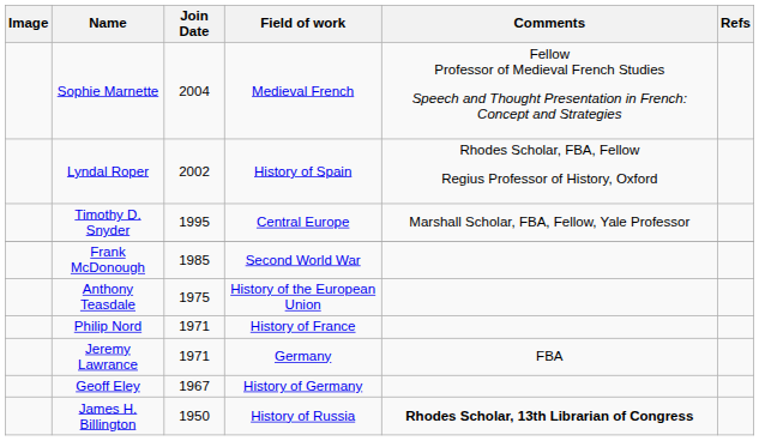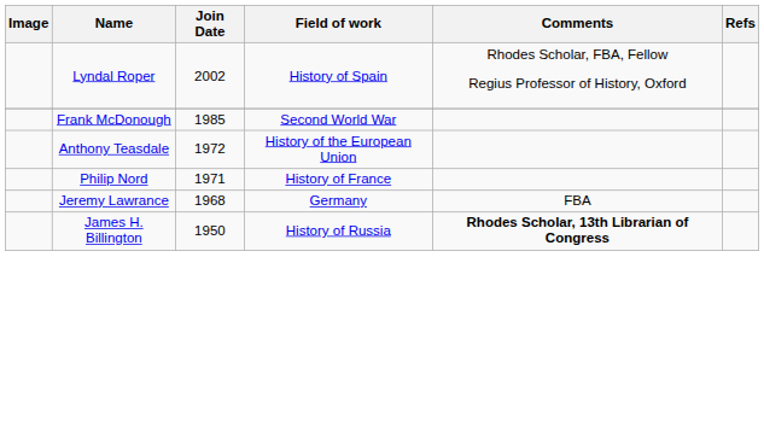 <table class="wikitable sortable" style="text-align:center; border:none;">
 <tr>
 <th class="unsortable">Image</th>
 <th>Name</th>
 <th>Join Date</th>
 <th>Field of work</th>
 <th>Comments</th>
 <th>Refs</th>
 </tr>
 <tr>
 <td></td>
-<td><a href='#'>Sophie Marnette</a></td>
-<td>2004</td>
-<td><a href='#'>Medieval French</a></td>
-<td>Fellow<br>Professor of Medieval French Studies<p><em>Speech and Thought Presentation in French: Concept and Strategies</em></p></td>
-<td></td>
-</tr>
-<tr>
-<td></td>
 <td><a href='#'>Lyndal Roper</a></td>
 <td>2002</td>
 <td><a href='#'>History of Spain</a></td>
 <td>Rhodes Scholar, FBA, Fellow<p> Regius Professor of History, Oxford</p></td>
-<td></td>
-</tr>
-<tr>
-<td></td>
-<td><a href='#'>Timothy D. Snyder</a></td>
-<td>1995</td>
-<td><a href='#'>Central Europe</a></td>
-<td>Marshall Scholar, FBA, Fellow, Yale Professor</td>
 <td></td>
 </tr>
 <tr>
 </tr>
 <tr>
 <td></td>
 <td><a href='#'>Frank McDonough </a></td>
 <td>1985</td>
 <td><a href='#'>Second World War</a></td>
 <td></td>
 <td></td>
 </tr>
 <tr>
 <td></td>
 <td><a href='#'>Anthony Teasdale </a></td>
-<td>1975</td>
+<td>1972</td>
 <td><a href='#'>History of the European Union</a></td>
 <td></td>
 <td></td>
 </tr>
 <tr>
 <td></td>
 <td><a href='#'>Philip Nord</a></td>
 <td>1971</td>
 <td><a href='#'>History of France</a></td>
 <td></td>
 <td></td>
 </tr>
 <tr>
 <td></td>
 <td><a href='#'>Jeremy Lawrance </a></td>
-<td>1971</td>
+<td>1968</td>
 <td><a href='#'>Germany</a></td>
 <td>FBA</td>
-<td></td>
-</tr>
-<tr>
-<td></td>
-<td><a href='#'>Geoff Eley </a></td>
-<td>1967</td>
-<td><a href='#'>History of Germany</a></td>
-<td></td>
 <td></td>
 </tr>
 <tr>
 <td></td>
 <td><a href='#'>James H. Billington</a></td>
 <td>1950</td>
 <td><a href='#'>History of Russia</a></td>
 <td><strong>Rhodes Scholar, 13th Librarian of Congress</strong></td>
 <td></td>
 </tr>
 </table>
